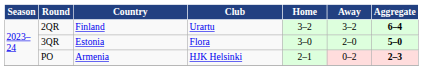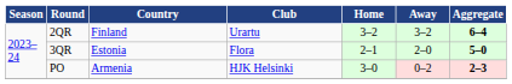 <table class="wikitable" style="text-align: center;">
 <tr>
 <th width="50" style="background:#224081;color:#FFFFFF;border:1px solid #FFFFFF">Season</th>
 <th width="50" style="background:#224081;color:#FFFFFF;border:1px solid #FFFFFF">Round</th>
 <th width="183" style="background:#224081;color:#FFFFFF;border:1px solid #FFFFFF">Country</th>
 <th width="151" style="background:#224081;color:#FFFFFF;border:1px solid #FFFFFF">Club</th>
 <th width="67" style="background:#224081;color:#FFFFFF;border:1px solid #FFFFFF">Home</th>
 <th width="67" style="background:#224081;color:#FFFFFF;border:1px solid #FFFFFF">Away</th>
 <th width="67" style="background:#224081;color:#FFFFFF;border:1px solid #FFFFFF">Aggregate</th>
 </tr>
 <tr>
 <td rowspan=3 align=left><a href='#'>2023–24</a></td>
 <td align=left>2QR</td>
 <td align=left> <a href='#'>Finland</a></td>
 <td align=left><a href='#'>Urartu</a></td>
 <td bgcolor="#ddffdd" style="text-align:center;">3–2</td>
 <td bgcolor="#ddffdd" style="text-align:center;">3–2</td>
 <td bgcolor="#ddffdd" style="text-align:center;"><strong>6–4</strong></td>
 </tr>
 <tr>
 <td align=left>3QR</td>
 <td align=left> <a href='#'>Estonia</a></td>
 <td align=left><a href='#'>Flora</a></td>
-<td bgcolor="#ddffdd" style="text-align:center;">3–0</td>
+<td bgcolor="#ddffdd" style="text-align:center;">2–1</td>
 <td bgcolor="#ddffdd" style="text-align:center;">2–0</td>
 <td bgcolor="#ddffdd" style="text-align:center;"><strong>5–0</strong></td>
 </tr>
 <tr>
 <td align=left>PO</td>
 <td align=left> <a href='#'>Armenia</a></td>
 <td align=left><a href='#'>HJK Helsinki</a></td>
-<td bgcolor="#ddffdd" style="text-align:center;">2–1</td>
+<td bgcolor="#ddffdd" style="text-align:center;">3–0</td>
 <td bgcolor="#ffdddd" style="text-align:center;">0–2</td>
 <td bgcolor="#ffdddd" style="text-align:center;"><strong>2–3</strong></td>
 </tr>
 <tr>
 </tr>
 </table>
